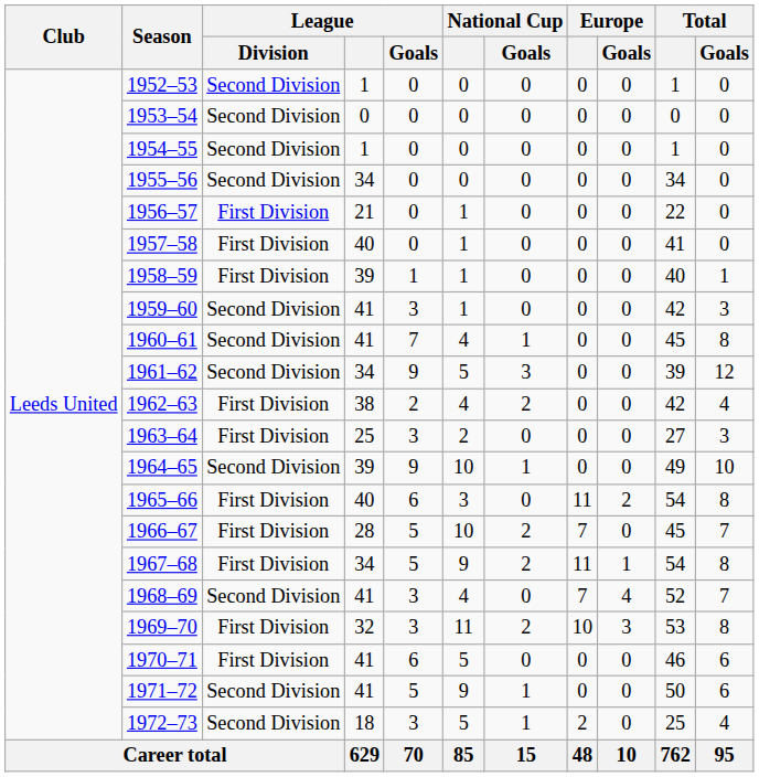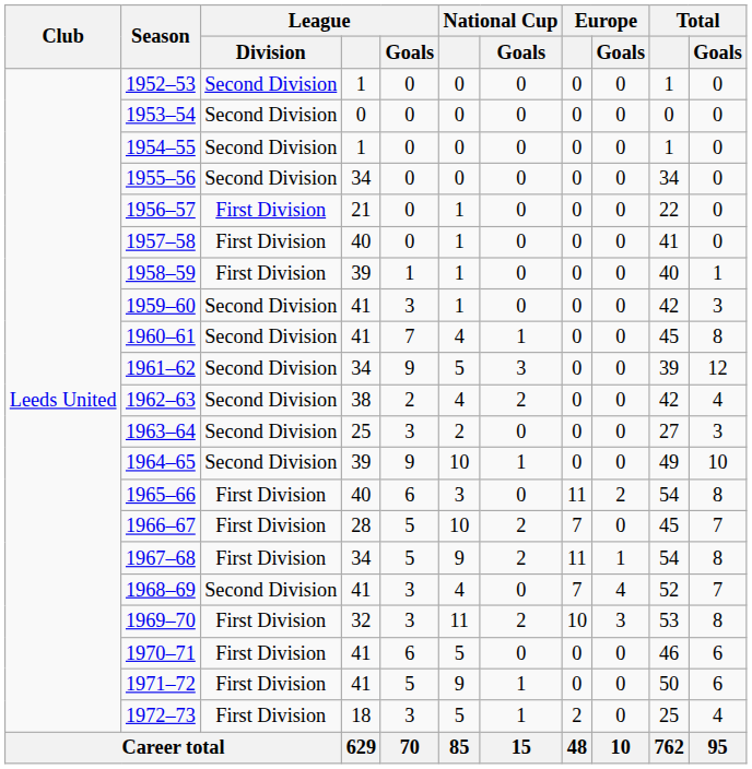 <table class="wikitable" style="text-align:center">
 <tr>
 <th rowspan="2">Club</th>
 <th rowspan="2">Season</th>
 <th colspan="3">League</th>
 <th colspan="2">National Cup</th>
 <th colspan="2">Europe</th>
 <th colspan="2">Total</th>
 </tr>
 <tr>
 <th>Division</th>
 <th></th>
 <th>Goals</th>
 <th></th>
 <th>Goals</th>
 <th></th>
 <th>Goals</th>
 <th></th>
 <th>Goals</th>
 </tr>
 <tr>
 <td rowspan="21"><a href='#'>Leeds United</a></td>
 <td><a href='#'>1952–53</a></td>
 <td><a href='#'>Second Division</a></td>
 <td>1</td>
 <td>0</td>
 <td>0</td>
 <td>0</td>
 <td>0</td>
 <td>0</td>
 <td>1</td>
 <td>0</td>
 </tr>
 <tr>
 <td><a href='#'>1953–54</a></td>
 <td>Second Division</td>
 <td>0</td>
 <td>0</td>
 <td>0</td>
 <td>0</td>
 <td>0</td>
 <td>0</td>
 <td>0</td>
 <td>0</td>
 </tr>
 <tr>
 <td><a href='#'>1954–55</a></td>
 <td>Second Division</td>
 <td>1</td>
 <td>0</td>
 <td>0</td>
 <td>0</td>
 <td>0</td>
 <td>0</td>
 <td>1</td>
 <td>0</td>
 </tr>
 <tr>
 <td><a href='#'>1955–56</a></td>
 <td>Second Division</td>
 <td>34</td>
 <td>0</td>
 <td>0</td>
 <td>0</td>
 <td>0</td>
 <td>0</td>
 <td>34</td>
 <td>0</td>
 </tr>
 <tr>
 <td><a href='#'>1956–57</a></td>
 <td><a href='#'>First Division</a></td>
 <td>21</td>
 <td>0</td>
 <td>1</td>
 <td>0</td>
 <td>0</td>
 <td>0</td>
 <td>22</td>
 <td>0</td>
 </tr>
 <tr>
 <td><a href='#'>1957–58</a></td>
 <td>First Division</td>
 <td>40</td>
 <td>0</td>
 <td>1</td>
 <td>0</td>
 <td>0</td>
 <td>0</td>
 <td>41</td>
 <td>0</td>
 </tr>
 <tr>
 <td><a href='#'>1958–59</a></td>
 <td>First Division</td>
 <td>39</td>
 <td>1</td>
 <td>1</td>
 <td>0</td>
 <td>0</td>
 <td>0</td>
 <td>40</td>
 <td>1</td>
 </tr>
 <tr>
 <td><a href='#'>1959–60</a></td>
 <td>Second Division</td>
 <td>41</td>
 <td>3</td>
 <td>1</td>
 <td>0</td>
 <td>0</td>
 <td>0</td>
 <td>42</td>
 <td>3</td>
 </tr>
 <tr>
 <td><a href='#'>1960–61</a></td>
 <td>Second Division</td>
 <td>41</td>
 <td>7</td>
 <td>4</td>
 <td>1</td>
 <td>0</td>
 <td>0</td>
 <td>45</td>
 <td>8</td>
 </tr>
 <tr>
 <td><a href='#'>1961–62</a></td>
 <td>Second Division</td>
 <td>34</td>
 <td>9</td>
 <td>5</td>
 <td>3</td>
 <td>0</td>
 <td>0</td>
 <td>39</td>
 <td>12</td>
 </tr>
 <tr>
 <td><a href='#'>1962–63</a></td>
-<td>First Division</td>
+<td>Second Division</td>
 <td>38</td>
 <td>2</td>
 <td>4</td>
 <td>2</td>
 <td>0</td>
 <td>0</td>
 <td>42</td>
 <td>4</td>
 </tr>
 <tr>
 <td><a href='#'>1963–64</a></td>
-<td>First Division</td>
+<td>Second Division</td>
 <td>25</td>
 <td>3</td>
 <td>2</td>
 <td>0</td>
 <td>0</td>
 <td>0</td>
 <td>27</td>
 <td>3</td>
 </tr>
 <tr>
 <td><a href='#'>1964–65</a></td>
 <td>Second Division</td>
 <td>39</td>
 <td>9</td>
 <td>10</td>
 <td>1</td>
 <td>0</td>
 <td>0</td>
 <td>49</td>
 <td>10</td>
 </tr>
 <tr>
 <td><a href='#'>1965–66</a></td>
 <td>First Division</td>
 <td>40</td>
 <td>6</td>
 <td>3</td>
 <td>0</td>
 <td>11</td>
 <td>2</td>
 <td>54</td>
 <td>8</td>
 </tr>
 <tr>
 <td><a href='#'>1966–67</a></td>
 <td>First Division</td>
 <td>28</td>
 <td>5</td>
 <td>10</td>
 <td>2</td>
 <td>7</td>
 <td>0</td>
 <td>45</td>
 <td>7</td>
 </tr>
 <tr>
 <td><a href='#'>1967–68</a></td>
 <td>First Division</td>
 <td>34</td>
 <td>5</td>
 <td>9</td>
 <td>2</td>
 <td>11</td>
 <td>1</td>
 <td>54</td>
 <td>8</td>
 </tr>
 <tr>
 <td><a href='#'>1968–69</a></td>
 <td>Second Division</td>
 <td>41</td>
 <td>3</td>
 <td>4</td>
 <td>0</td>
 <td>7</td>
 <td>4</td>
 <td>52</td>
 <td>7</td>
 </tr>
 <tr>
 <td><a href='#'>1969–70</a></td>
 <td>First Division</td>
 <td>32</td>
 <td>3</td>
 <td>11</td>
 <td>2</td>
 <td>10</td>
 <td>3</td>
 <td>53</td>
 <td>8</td>
 </tr>
 <tr>
 <td><a href='#'>1970–71</a></td>
 <td>First Division</td>
 <td>41</td>
 <td>6</td>
 <td>5</td>
 <td>0</td>
 <td>0</td>
 <td>0</td>
 <td>46</td>
 <td>6</td>
 </tr>
 <tr>
 <td><a href='#'>1971–72</a></td>
-<td>Second Division</td>
+<td>First Division</td>
 <td>41</td>
 <td>5</td>
 <td>9</td>
 <td>1</td>
 <td>0</td>
 <td>0</td>
 <td>50</td>
 <td>6</td>
 </tr>
 <tr>
 <td><a href='#'>1972–73</a></td>
-<td>Second Division</td>
+<td>First Division</td>
 <td>18</td>
 <td>3</td>
 <td>5</td>
 <td>1</td>
 <td>2</td>
 <td>0</td>
 <td>25</td>
 <td>4</td>
 </tr>
 <tr>
 <th colspan="3">Career total</th>
 <th>629</th>
 <th>70</th>
 <th>85</th>
 <th>15</th>
 <th>48</th>
 <th>10</th>
 <th>762</th>
 <th>95</th>
 </tr>
 </table>
